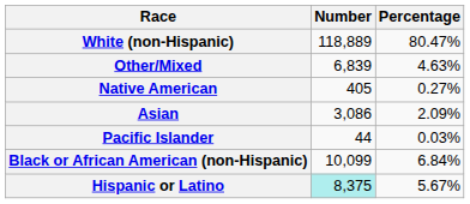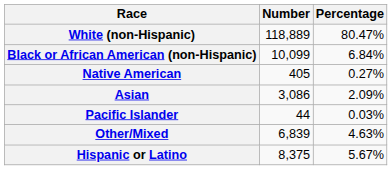 <table class="wikitable" style="text-align:right">
 <tr>
 <th scope="col">Race</th>
 <th scope="col">Number</th>
 <th scope="col">Percentage</th>
 </tr>
 <tr>
 <th scope="row"><a href='#'>White</a> (non-Hispanic)</th>
 <td>118,889</td>
 <td>80.47%</td>
 </tr>
 <tr>
-<th scope="row"><a href='#'>Other/Mixed</a></th>
-<td>6,839</td>
-<td>4.63%</td>
+<th scope="row"><a href='#'>Black or African American</a> (non-Hispanic)</th>
+<td>10,099</td>
+<td>6.84%</td>
 </tr>
 <tr>
 <th scope="row"><a href='#'>Native American</a></th>
 <td>405</td>
 <td>0.27%</td>
 </tr>
 <tr>
 <th scope="row"><a href='#'>Asian</a></th>
 <td>3,086</td>
 <td>2.09%</td>
 </tr>
 <tr>
 <th scope="row"><a href='#'>Pacific Islander</a></th>
 <td>44</td>
 <td>0.03%</td>
 </tr>
 <tr>
-<th scope="row"><a href='#'>Black or African American</a> (non-Hispanic)</th>
-<td>10,099</td>
-<td>6.84%</td>
+<th scope="row"><a href='#'>Other/Mixed</a></th>
+<td>6,839</td>
+<td>4.63%</td>
 </tr>
 <tr>
 <th scope="row"><a href='#'>Hispanic</a> or <a href='#'>Latino</a></th>
-<td style="background: paleturquoise;">8,375</td>
+<td>8,375</td>
 <td>5.67%</td>
 </tr>
 </table>
